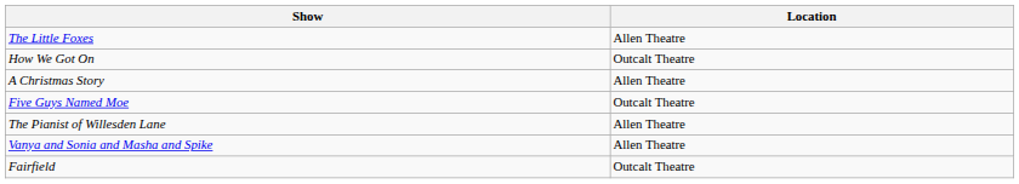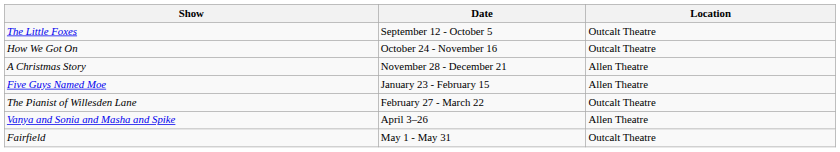 <table class="wikitable" style="font-size:90%; width:70%">
 <tr>
 <th style="width:45%;">Show</th>
+<th style="width:25%;">Date</th>
 <th style="width:30%;">Location</th>
 </tr>
 <tr>
 <td><em><a href='#'>The Little Foxes</a></em></td>
-<td>Allen Theatre</td>
+<td>September 12 - October 5</td>
+<td>Outcalt Theatre</td>
 </tr>
 <tr>
 <td><em>How We Got On</em></td>
+<td>October 24 - November 16</td>
 <td>Outcalt Theatre</td>
 </tr>
 <tr>
 <td><em>A Christmas Story</em></td>
+<td>November 28 - December 21</td>
 <td>Allen Theatre</td>
 </tr>
 <tr>
 <td><em><a href='#'>Five Guys Named Moe</a></em></td>
+<td>January 23 - February 15</td>
+<td>Allen Theatre</td>
+</tr>
+<tr>
+<td><em>The Pianist of Willesden Lane</em></td>
+<td>February 27 - March 22</td>
 <td>Outcalt Theatre</td>
 </tr>
 <tr>
-<td><em>The Pianist of Willesden Lane</em></td>
-<td>Allen Theatre</td>
-</tr>
-<tr>
 <td><em><a href='#'>Vanya and Sonia and Masha and Spike</a></em></td>
+<td>April 3–26</td>
 <td>Allen Theatre</td>
 </tr>
 <tr>
 <td><em>Fairfield</em></td>
+<td>May 1 - May 31</td>
 <td>Outcalt Theatre</td>
 </tr>
 </table>
